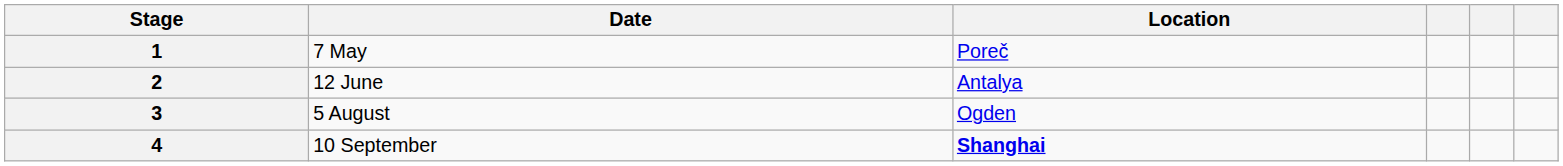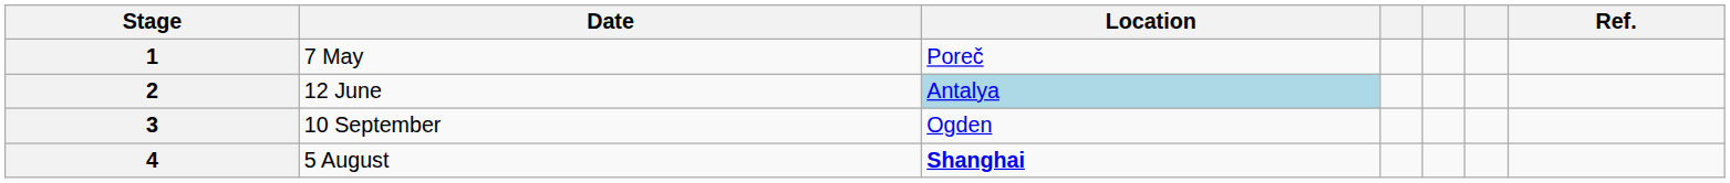 <table class="wikitable" style="width:100%">
 <tr>
 <th>Stage</th>
 <th>Date</th>
 <th>Location</th>
 <th></th>
 <th></th>
 <th></th>
+<th>Ref.</th>
 </tr>
 <tr>
 <th>1</th>
 <td>7 May</td>
 <td> <a href='#'>Poreč</a></td>
 <td></td>
 <td></td>
 <td></td>
+<td></td>
 </tr>
 <tr>
 <th>2</th>
 <td>12 June</td>
-<td> <a href='#'>Antalya</a></td>
+<td style="background: lightblue;"> <a href='#'>Antalya</a></td>
+<td></td>
 <td></td>
 <td></td>
 <td></td>
 </tr>
 <tr>
 <th>3</th>
-<td>5 August</td>
+<td>10 September</td>
 <td> <a href='#'>Ogden</a></td>
+<td></td>
 <td></td>
 <td></td>
 <td></td>
 </tr>
 <tr>
 <th>4</th>
-<td>10 September</td>
+<td>5 August</td>
 <td><strong> <a href='#'>Shanghai</a></strong></td>
+<td></td>
 <td></td>
 <td></td>
 <td></td>
 </tr>
 </table>
